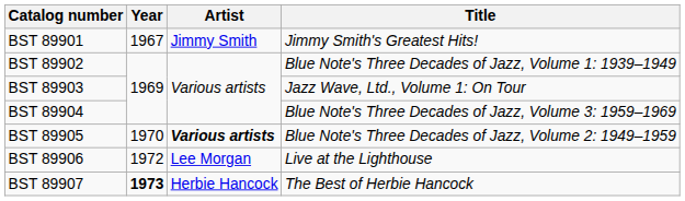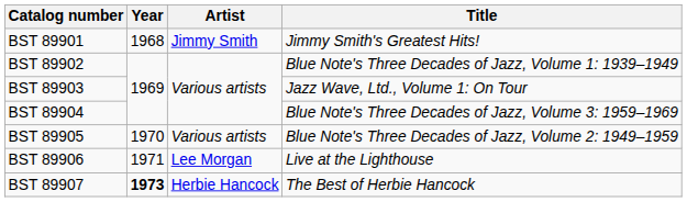 <table class="wikitable sortable" align="center" bgcolor="#CCCCCC" |>
 <tr>
 <th>Catalog number</th>
 <th>Year</th>
 <th>Artist</th>
 <th>Title</th>
 </tr>
 <tr>
 <td>BST 89901</td>
-<td>1967</td>
+<td>1968</td>
 <td><a href='#'>Jimmy Smith</a></td>
 <td><em>Jimmy Smith's Greatest Hits!</em></td>
 </tr>
 <tr>
 <td>BST 89902</td>
 <td rowspan="3">1969</td>
 <td rowspan="3"><em>Various artists</em></td>
 <td><em>Blue Note's Three Decades of Jazz, Volume 1: 1939–1949</em></td>
 </tr>
 <tr>
 <td>BST 89903</td>
 <td><em>Jazz Wave, Ltd., Volume 1: On Tour</em></td>
 </tr>
 <tr>
 <td>BST 89904</td>
 <td><em>Blue Note's Three Decades of Jazz, Volume 3: 1959–1969</em></td>
 </tr>
 <tr>
 <td>BST 89905</td>
 <td>1970</td>
-<td><strong><em>Various artists</em></strong></td>
+<td><em>Various artists</em></td>
 <td><em>Blue Note's Three Decades of Jazz, Volume 2: 1949–1959</em></td>
 </tr>
 <tr>
 <td>BST 89906</td>
-<td>1972</td>
+<td>1971</td>
 <td><a href='#'>Lee Morgan</a></td>
 <td><em>Live at the Lighthouse</em></td>
 </tr>
 <tr>
 <td>BST 89907</td>
 <td><strong>1973</strong></td>
 <td><a href='#'>Herbie Hancock</a></td>
 <td><em>The Best of Herbie Hancock</em></td>
 </tr>
 </table>
